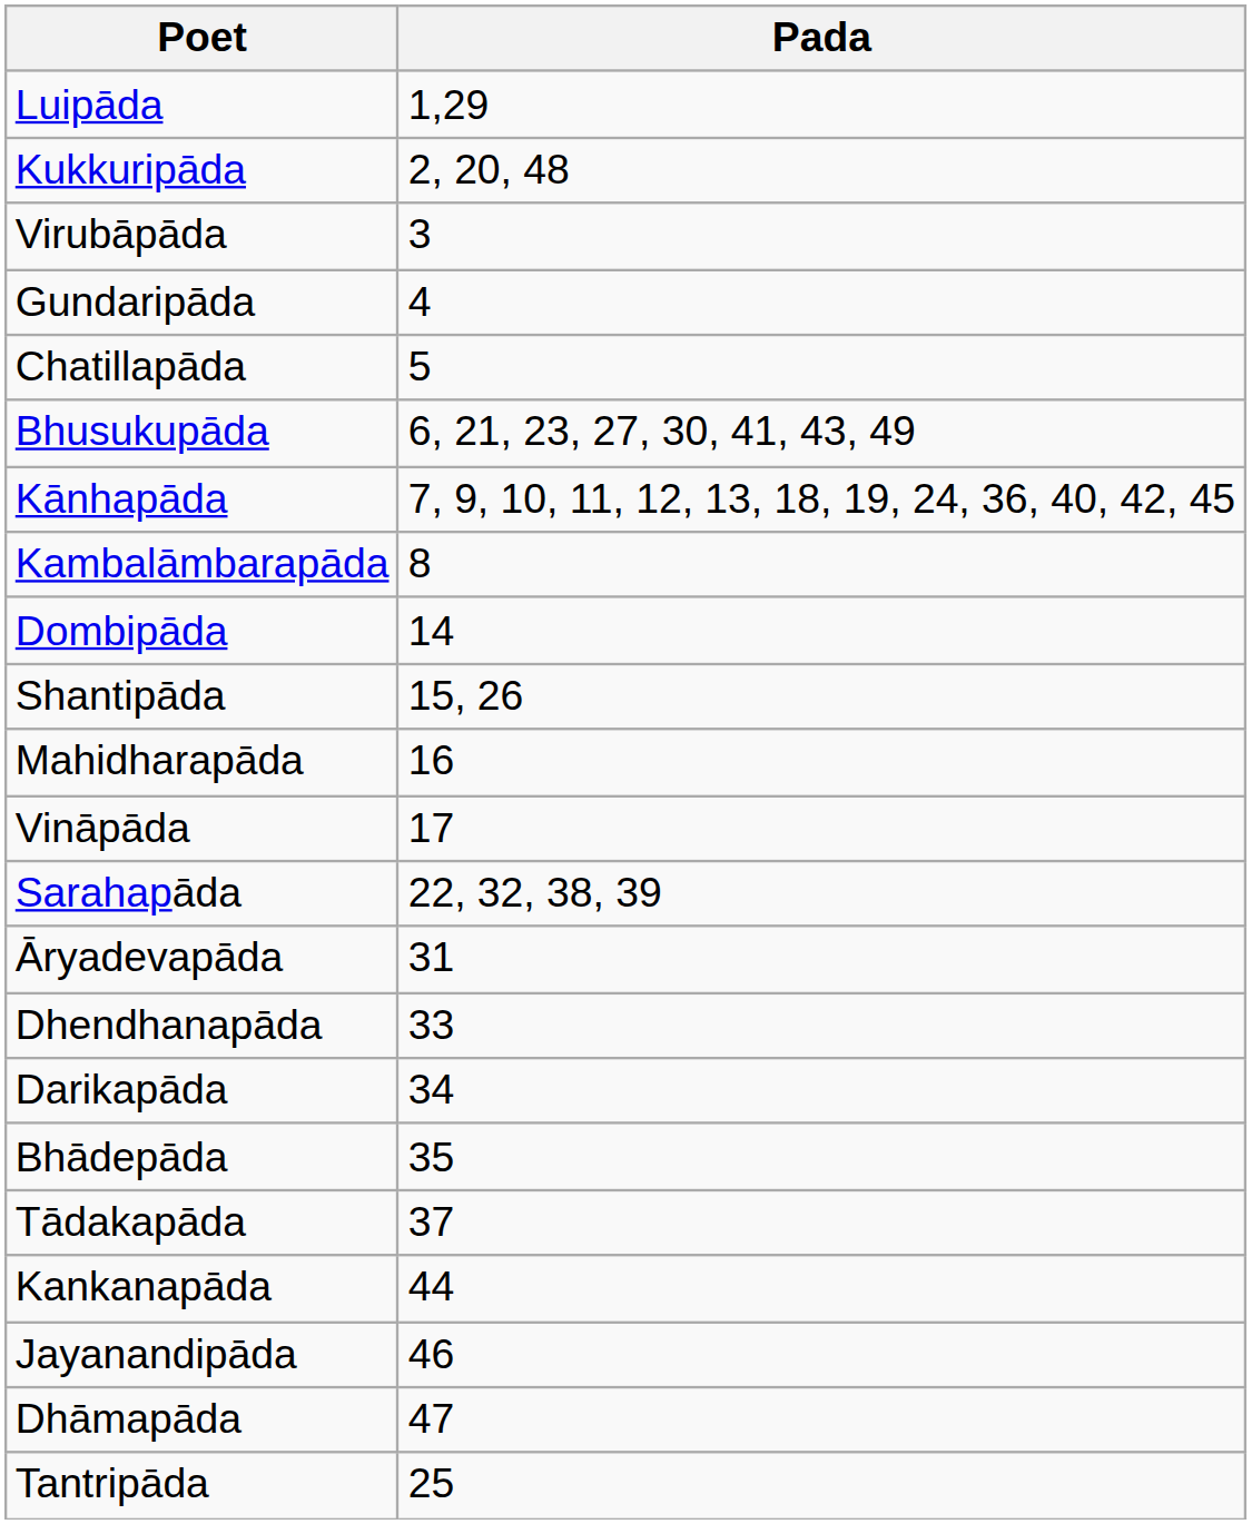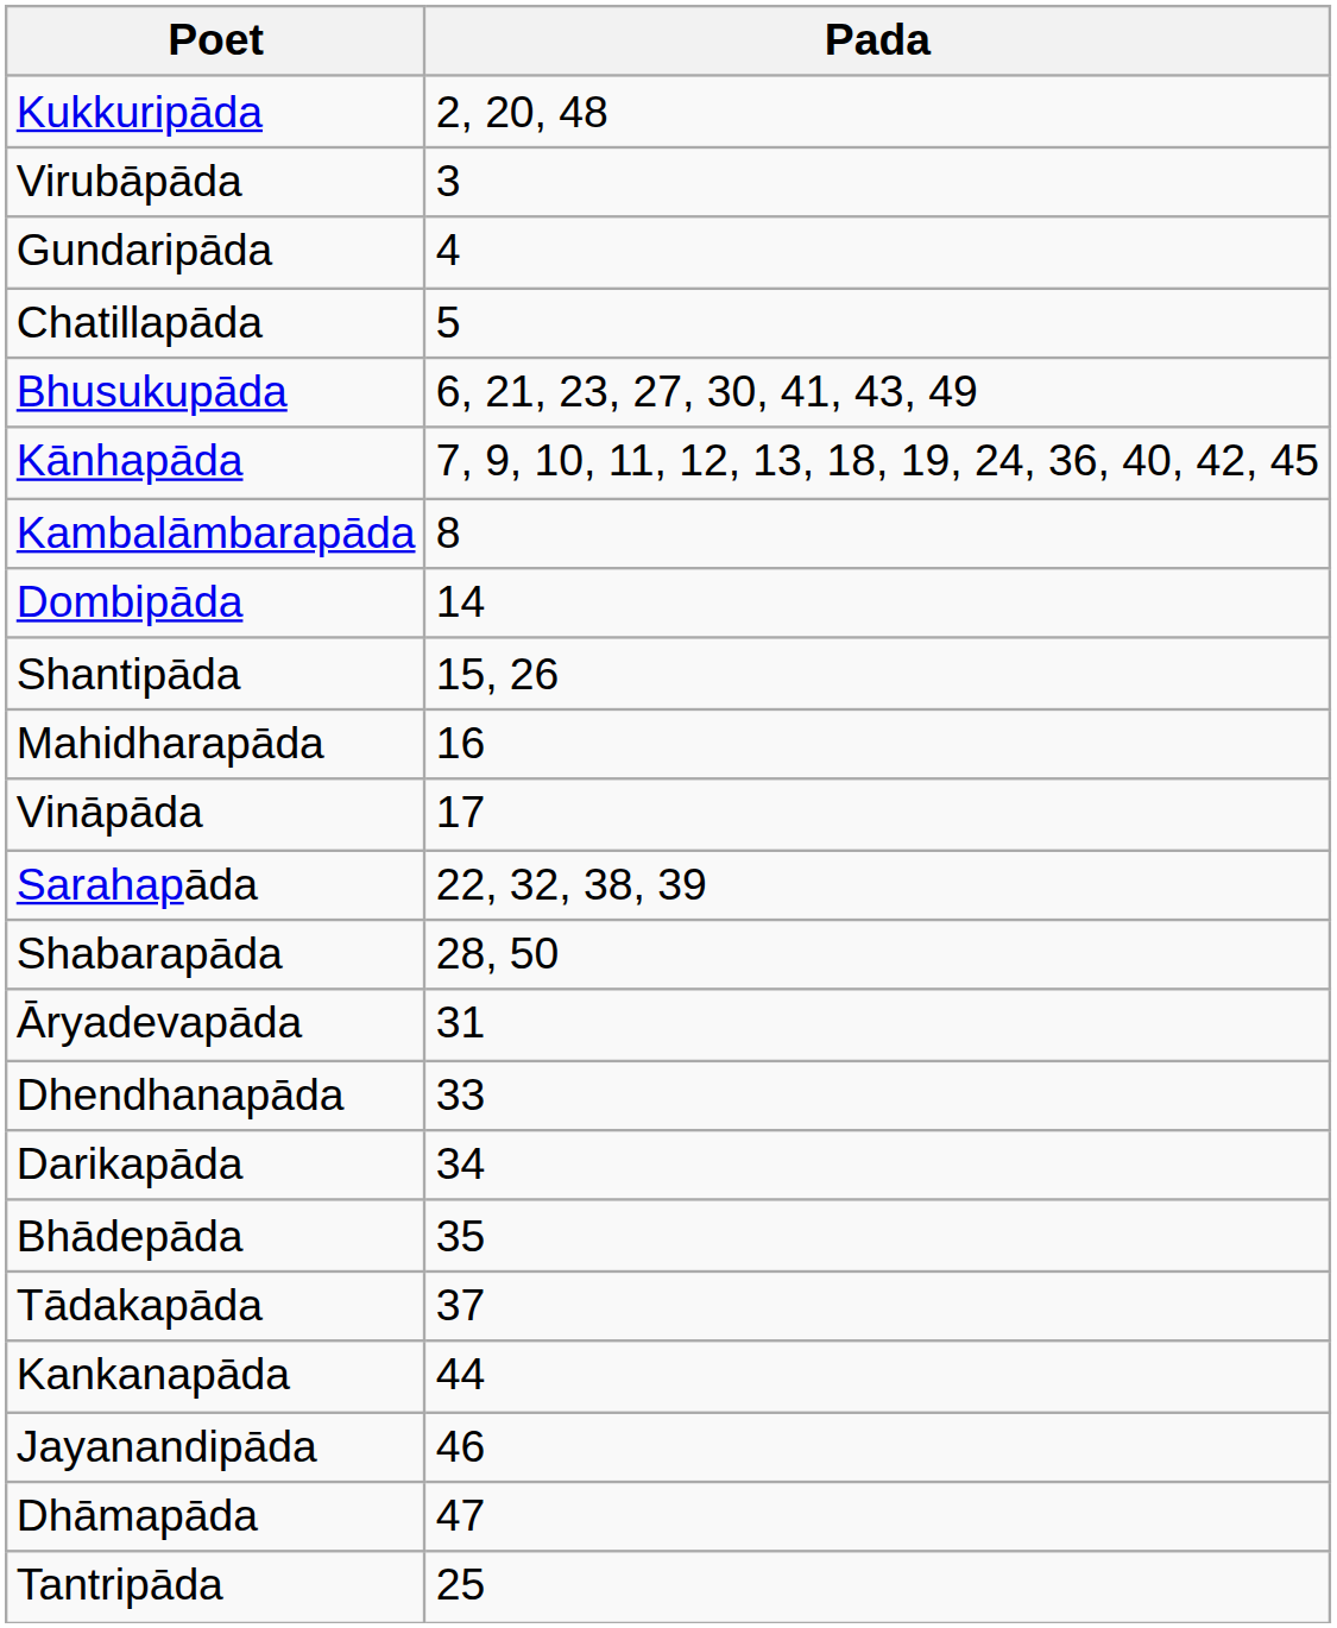 <table class="wikitable" style="text-align:centre">
 <tr>
 <th>Poet</th>
 <th>Pada</th>
-</tr>
-<tr>
-<td><a href='#'>Luipāda</a></td>
-<td>1,29</td>
 </tr>
 <tr>
 <td><a href='#'>Kukkuripāda</a></td>
 <td>2, 20, 48</td>
 </tr>
 <tr>
 <td>Virubāpāda</td>
 <td>3</td>
 </tr>
 <tr>
 <td>Gundaripāda</td>
 <td>4</td>
 </tr>
 <tr>
 <td>Chatillapāda</td>
 <td>5</td>
 </tr>
 <tr>
 <td><a href='#'>Bhusukupāda</a></td>
 <td>6, 21, 23, 27, 30, 41, 43, 49</td>
 </tr>
 <tr>
 <td><a href='#'>Kānhapāda</a></td>
 <td>7, 9, 10, 11, 12, 13, 18, 19, 24, 36, 40, 42, 45</td>
 </tr>
 <tr>
 <td><a href='#'>Kambalāmbarapāda</a></td>
 <td>8</td>
 </tr>
 <tr>
 <td><a href='#'>Dombipāda</a></td>
 <td>14</td>
 </tr>
 <tr>
 <td>Shantipāda</td>
 <td>15, 26</td>
 </tr>
 <tr>
 <td>Mahidharapāda</td>
 <td>16</td>
 </tr>
 <tr>
 <td>Vināpāda</td>
 <td>17</td>
 </tr>
 <tr>
 <td><a href='#'>Sarahap</a>āda</td>
 <td>22, 32, 38, 39</td>
 </tr>
 <tr>
+<td>Shabarapāda</td>
+<td>28, 50</td>
+</tr>
+<tr>
 <td>Āryadevapāda</td>
 <td>31</td>
 </tr>
 <tr>
 <td>Dhendhanapāda</td>
 <td>33</td>
 </tr>
 <tr>
 <td>Darikapāda</td>
 <td>34</td>
 </tr>
 <tr>
 <td>Bhādepāda</td>
 <td>35</td>
 </tr>
 <tr>
 <td>Tādakapāda</td>
 <td>37</td>
 </tr>
 <tr>
 <td>Kankanapāda</td>
 <td>44</td>
 </tr>
 <tr>
 <td>Jayanandipāda</td>
 <td>46</td>
 </tr>
 <tr>
 <td>Dhāmapāda</td>
 <td>47</td>
 </tr>
 <tr>
 <td>Tantripāda</td>
 <td>25</td>
 </tr>
 </table>
